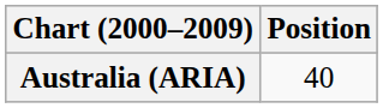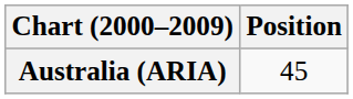 <table class="wikitable plainrowheaders">
 <tr>
 <th scope="col">Chart (2000–2009)</th>
 <th scope="col">Position</th>
 </tr>
 <tr>
 <th scope="row">Australia (ARIA)</th>
-<td align="center">40</td>
+<td align="center">45</td>
 </tr>
 </table>
